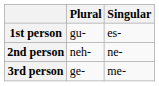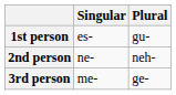 <table border="1" class="wikitable">
 <tr>
 <th></th>
+<th>Singular</th>
 <th>Plural</th>
-<th>Singular</th>
 </tr>
 <tr>
 <th>1st person</th>
+<td>es-</td>
 <td>gu-</td>
-<td>es-</td>
 </tr>
 <tr>
 <th>2nd person</th>
+<td>ne-</td>
 <td>neh-</td>
-<td>ne-</td>
 </tr>
 <tr>
 <th>3rd person</th>
+<td>me-</td>
 <td>ge-</td>
-<td>me-</td>
 </tr>
 </table>
